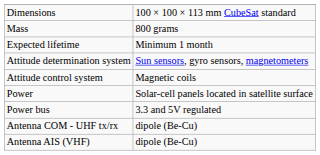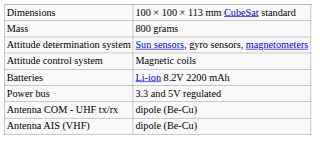 <table class="wikitable">
 <tr>
 </tr>
 <tr>
 <td>Dimensions</td>
 <td>100 × 100 × 113 mm <a href='#'>CubeSat</a> standard</td>
 </tr>
 <tr>
 <td>Mass</td>
 <td>800 grams</td>
 </tr>
 <tr>
-<td>Expected lifetime</td>
-<td>Minimum 1 month</td>
-</tr>
-<tr>
 <td>Attitude determination system</td>
 <td><a href='#'>Sun sensors</a>, gyro sensors, <a href='#'>magnetometers</a></td>
 </tr>
 <tr>
 <td>Attitude control system</td>
 <td>Magnetic coils</td>
 </tr>
 <tr>
-<td>Power</td>
-<td>Solar-cell panels located in satellite surface</td>
+<td>Batteries</td>
+<td><a href='#'>Li-ion</a> 8.2V 2200 mAh</td>
 </tr>
 <tr>
 <td>Power bus</td>
 <td>3.3 and 5V regulated</td>
 </tr>
 <tr>
 <td>Antenna COM - UHF tx/rx</td>
 <td>dipole (Be-Cu)</td>
 </tr>
 <tr>
 <td>Antenna AIS (VHF)</td>
 <td>dipole (Be-Cu)</td>
 </tr>
 </table>
